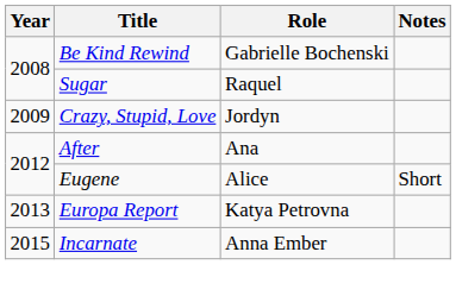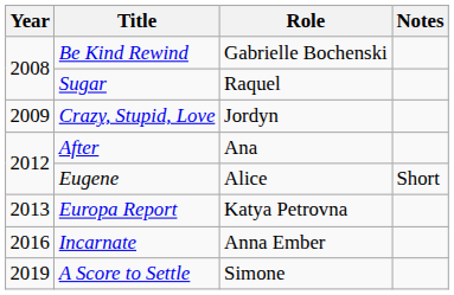 <table class="wikitable sortable">
 <tr>
 <th>Year</th>
 <th>Title</th>
 <th>Role</th>
 <th class="unsortable">Notes</th>
 </tr>
 <tr>
 <td rowspan="2">2008</td>
 <td><em><a href='#'>Be Kind Rewind</a></em></td>
 <td>Gabrielle Bochenski</td>
 <td></td>
 </tr>
 <tr>
 <td><em><a href='#'>Sugar</a></em></td>
 <td>Raquel</td>
 <td></td>
 </tr>
 <tr>
 <td>2009</td>
 <td><em><a href='#'>Crazy, Stupid, Love</a></em></td>
 <td>Jordyn</td>
 <td></td>
 </tr>
 <tr>
 <td rowspan="2">2012</td>
 <td><em><a href='#'>After</a></em></td>
 <td>Ana</td>
 <td></td>
 </tr>
 <tr>
 <td><em>Eugene</em></td>
 <td>Alice</td>
 <td>Short</td>
 </tr>
 <tr>
 <td>2013</td>
 <td><em><a href='#'>Europa Report</a></em></td>
 <td>Katya Petrovna</td>
 <td></td>
 </tr>
 <tr>
-<td>2015</td>
+<td>2016</td>
 <td><em><a href='#'>Incarnate</a></em></td>
 <td>Anna Ember</td>
 <td></td>
 </tr>
+<tr>
+<td>2019</td>
+<td><em><a href='#'>A Score to Settle</a></em></td>
+<td>Simone</td>
+<td></td>
+</tr>
 </table>
